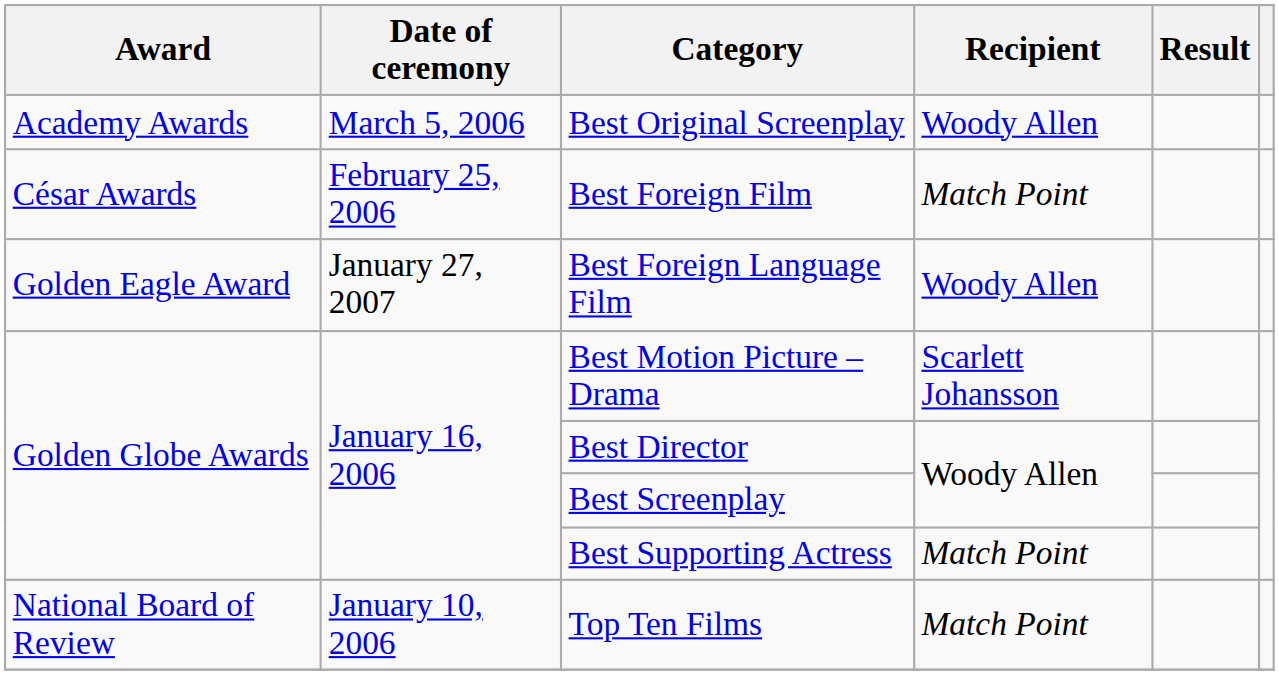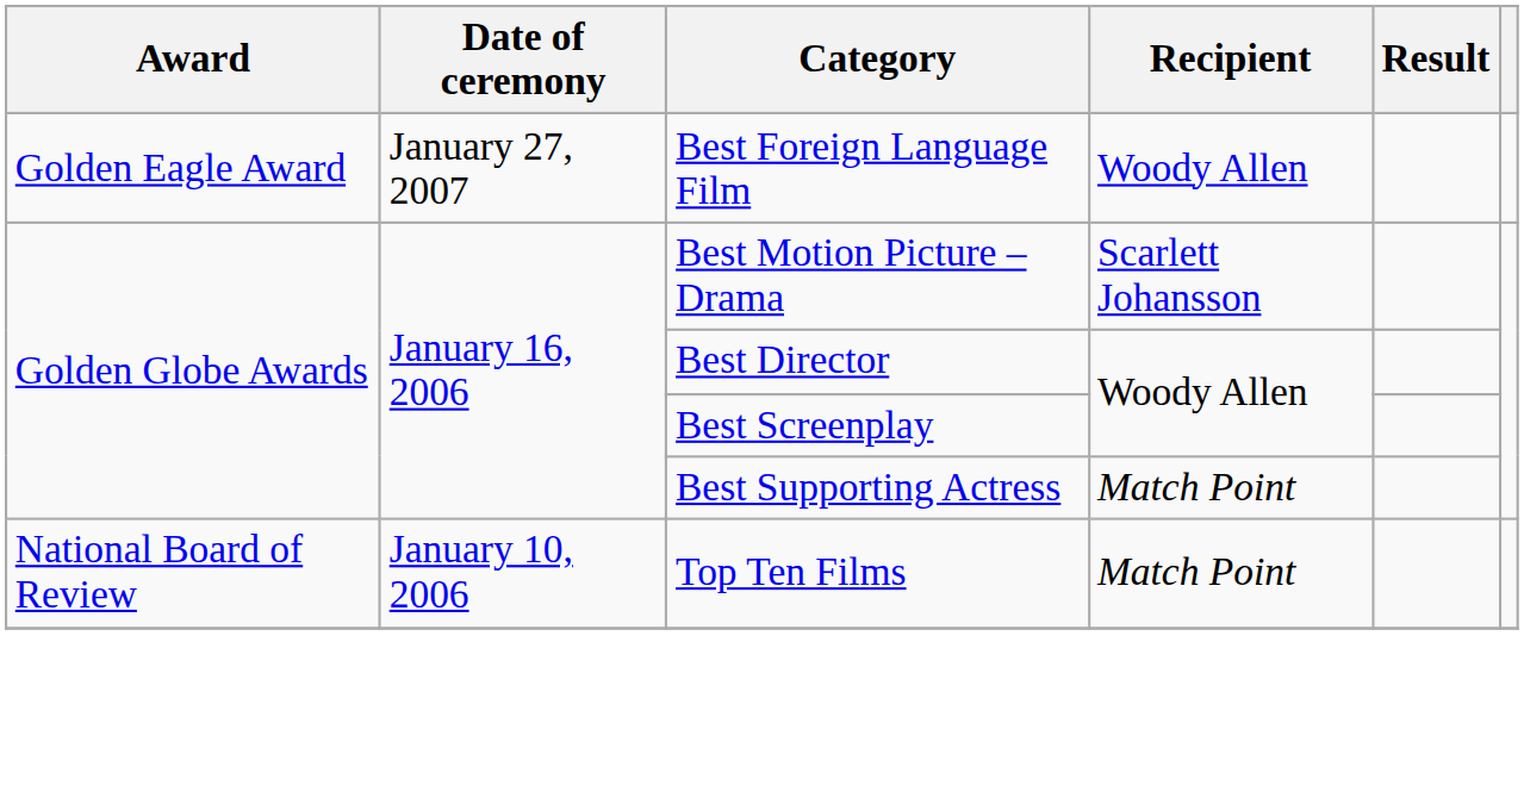 <table class="wikitable plainrowheaders sortable">
 <tr>
 <th scope="col">Award</th>
 <th scope="col">Date of ceremony</th>
 <th scope="col">Category</th>
 <th scope="col">Recipient</th>
 <th scope="col">Result</th>
 <th scope="col" class="unsortable"></th>
-</tr>
-<tr>
-<td><a href='#'>Academy Awards</a></td>
-<td><a href='#'>March 5, 2006</a></td>
-<td><a href='#'>Best Original Screenplay</a></td>
-<td><a href='#'>Woody Allen</a></td>
-<td></td>
-<td align="center"></td>
-</tr>
-<tr>
-<td><a href='#'>César Awards</a></td>
-<td><a href='#'>February 25, 2006</a></td>
-<td><a href='#'>Best Foreign Film</a></td>
-<td><em>Match Point</em></td>
-<td></td>
-<td align="center"></td>
 </tr>
 <tr>
 <td><a href='#'>Golden Eagle Award</a></td>
 <td>January 27, 2007</td>
 <td><a href='#'>Best Foreign Language Film</a></td>
 <td><a href='#'>Woody Allen</a></td>
 <td></td>
 <td align="center"></td>
 </tr>
 <tr>
 <td rowspan="4"><a href='#'>Golden Globe Awards</a></td>
 <td rowspan="4"><a href='#'>January 16, 2006</a></td>
 <td><a href='#'>Best Motion Picture – Drama</a></td>
 <td><a href='#'>Scarlett Johansson</a></td>
 <td></td>
 <td rowspan="4" align="center"></td>
 </tr>
 <tr>
 <td><a href='#'>Best Director</a></td>
 <td rowspan="2">Woody Allen</td>
 <td></td>
 </tr>
 <tr>
 <td><a href='#'>Best Screenplay</a></td>
 <td></td>
 </tr>
 <tr>
 <td><a href='#'>Best Supporting Actress</a></td>
 <td><em>Match Point</em></td>
 <td></td>
 </tr>
 <tr>
 <td><a href='#'>National Board of Review</a></td>
 <td><a href='#'>January 10, 2006</a></td>
 <td><a href='#'>Top Ten Films</a></td>
 <td><em>Match Point</em></td>
 <td></td>
 <td align="center"></td>
 </tr>
 <tr>
 </tr>
 </table>
